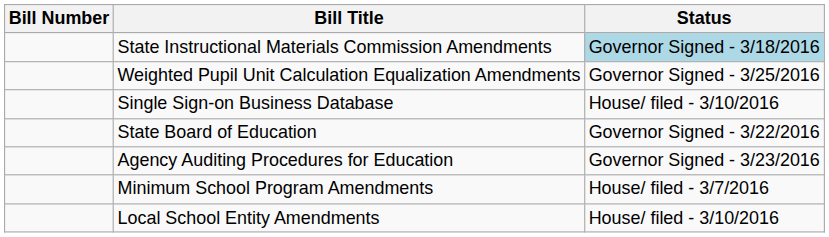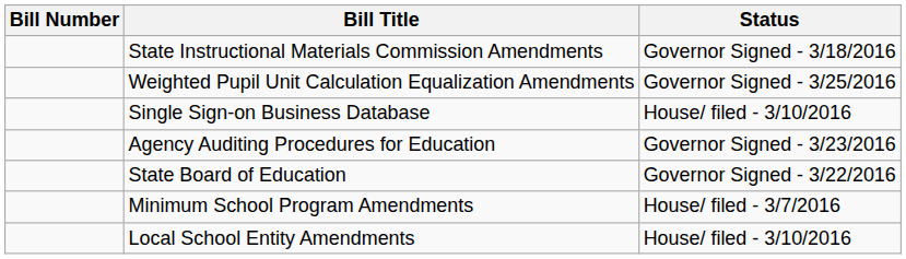 <table class="wikitable">
 <tr>
 <th>Bill Number</th>
 <th>Bill Title</th>
 <th>Status</th>
 </tr>
 <tr>
 <td></td>
 <td>State Instructional Materials Commission Amendments</td>
-<td style="background: lightblue;">Governor Signed - 3/18/2016</td>
+<td>Governor Signed - 3/18/2016</td>
 </tr>
 <tr>
 <td></td>
 <td>Weighted Pupil Unit Calculation Equalization Amendments</td>
 <td>Governor Signed - 3/25/2016</td>
 </tr>
 <tr>
 <td></td>
 <td>Single Sign-on Business Database</td>
 <td>House/ filed - 3/10/2016</td>
 </tr>
 <tr>
 <td></td>
-<td>State Board of Education</td>
-<td>Governor Signed - 3/22/2016</td>
+<td>Agency Auditing Procedures for Education</td>
+<td>Governor Signed - 3/23/2016</td>
 </tr>
 <tr>
 <td></td>
-<td>Agency Auditing Procedures for Education</td>
-<td>Governor Signed - 3/23/2016</td>
+<td>State Board of Education</td>
+<td>Governor Signed - 3/22/2016</td>
 </tr>
 <tr>
 <td></td>
 <td>Minimum School Program Amendments</td>
 <td>House/ filed - 3/7/2016</td>
 </tr>
 <tr>
 <td></td>
 <td>Local School Entity Amendments</td>
 <td>House/ filed - 3/10/2016</td>
 </tr>
 </table>
